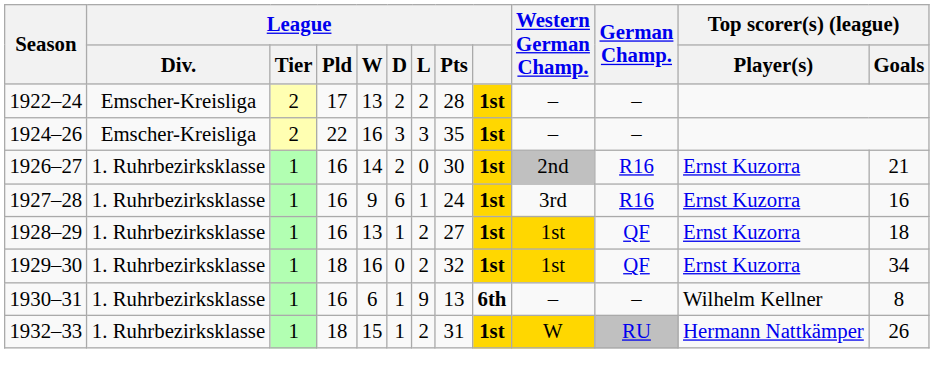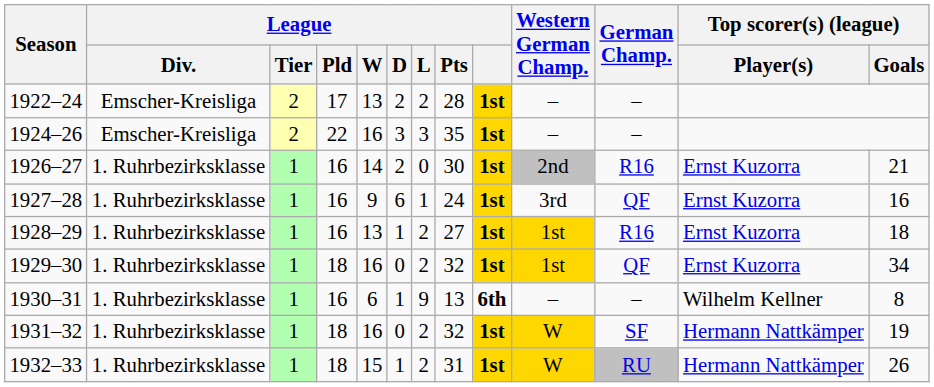 <table class="wikitable sortable sort-under-center nowrap" style="text-align: center">
 <tr>
 <th rowspan="2">Season</th>
 <th colspan="8"><a href='#'>League</a></th>
 <th rowspan="2"><a href='#'>Western<br>German<br>Champ.</a></th>
 <th rowspan="2"><a href='#'>German<br>Champ.</a></th>
 <th colspan="2">Top scorer(s) (league)</th>
 </tr>
 <tr>
 <th>Div.</th>
 <th>Tier</th>
 <th>Pld</th>
 <th>W</th>
 <th>D</th>
 <th>L</th>
 <th>Pts</th>
 <th></th>
 <th>Player(s)</th>
 <th>Goals</th>
 </tr>
 <tr>
 <td>1922–24</td>
 <td>Emscher-Kreisliga</td>
 <td bgcolor="#ffffb2">2</td>
 <td>17</td>
 <td>13</td>
 <td>2</td>
 <td>2</td>
 <td>28</td>
 <td align="center" bgcolor="gold"><strong>1st</strong></td>
 <td>–</td>
 <td>–</td>
 <td colspan="2"></td>
 </tr>
 <tr>
 <td>1924–26</td>
 <td>Emscher-Kreisliga</td>
 <td bgcolor="#ffffb2">2</td>
 <td>22</td>
 <td>16</td>
 <td>3</td>
 <td>3</td>
 <td>35</td>
 <td align="center" bgcolor="gold"><strong>1st</strong></td>
 <td>–</td>
 <td>–</td>
 <td colspan="2"></td>
 </tr>
 <tr>
 <td>1926–27</td>
 <td>1. Ruhrbezirksklasse</td>
 <td bgcolor="#b2ffb2">1</td>
 <td>16</td>
 <td>14</td>
 <td>2</td>
 <td>0</td>
 <td>30</td>
 <td align="center" bgcolor="gold"><strong>1st</strong></td>
 <td align="center" bgcolor="silver">2nd</td>
 <td><a href='#'>R16</a></td>
 <td align=left><a href='#'>Ernst Kuzorra</a></td>
 <td>21</td>
 </tr>
 <tr>
 <td>1927–28</td>
 <td>1. Ruhrbezirksklasse</td>
 <td bgcolor="#b2ffb2">1</td>
 <td>16</td>
 <td>9</td>
 <td>6</td>
 <td>1</td>
 <td>24</td>
 <td align="center" bgcolor="gold"><strong>1st</strong></td>
 <td>3rd</td>
-<td><a href='#'>R16</a></td>
+<td><a href='#'>QF</a></td>
 <td align=left><a href='#'>Ernst Kuzorra</a></td>
 <td>16</td>
 </tr>
 <tr>
 <td>1928–29</td>
 <td>1. Ruhrbezirksklasse</td>
 <td bgcolor="#b2ffb2">1</td>
 <td>16</td>
 <td>13</td>
 <td>1</td>
 <td>2</td>
 <td>27</td>
 <td align="center" bgcolor="gold"><strong>1st</strong></td>
 <td align="center" bgcolor="gold">1st</td>
-<td><a href='#'>QF</a></td>
+<td><a href='#'>R16</a></td>
 <td align=left><a href='#'>Ernst Kuzorra</a></td>
 <td>18</td>
 </tr>
 <tr>
 <td>1929–30</td>
 <td>1. Ruhrbezirksklasse</td>
 <td bgcolor="#b2ffb2">1</td>
 <td>18</td>
 <td>16</td>
 <td>0</td>
 <td>2</td>
 <td>32</td>
 <td align="center" bgcolor="gold"><strong>1st</strong></td>
 <td align="center" bgcolor="gold">1st</td>
 <td><a href='#'>QF</a></td>
 <td align=left><a href='#'>Ernst Kuzorra</a></td>
 <td>34</td>
 </tr>
 <tr>
 <td>1930–31</td>
 <td>1. Ruhrbezirksklasse</td>
 <td bgcolor="#b2ffb2">1</td>
 <td>16</td>
 <td>6</td>
 <td>1</td>
 <td>9</td>
 <td>13</td>
 <td><strong>6th</strong></td>
 <td>–</td>
 <td>–</td>
 <td align=left>Wilhelm Kellner</td>
 <td>8</td>
 </tr>
 <tr>
+<td>1931–32</td>
+<td>1. Ruhrbezirksklasse</td>
+<td bgcolor="#b2ffb2">1</td>
+<td>18</td>
+<td>16</td>
+<td>0</td>
+<td>2</td>
+<td>32</td>
+<td align="center" bgcolor="gold"><strong>1st</strong></td>
+<td align="center" bgcolor="gold">W</td>
+<td><a href='#'>SF</a></td>
+<td align=left><a href='#'>Hermann Nattkämper</a></td>
+<td>19</td>
+</tr>
+<tr>
 <td>1932–33</td>
 <td>1. Ruhrbezirksklasse</td>
 <td bgcolor="#b2ffb2">1</td>
 <td>18</td>
 <td>15</td>
 <td>1</td>
 <td>2</td>
 <td>31</td>
 <td align="center" bgcolor="gold"><strong>1st</strong></td>
 <td align="center" bgcolor="gold">W</td>
 <td align="center" bgcolor="silver"><a href='#'>RU</a></td>
 <td align=left><a href='#'>Hermann Nattkämper</a></td>
 <td>26</td>
 </tr>
 </table>
